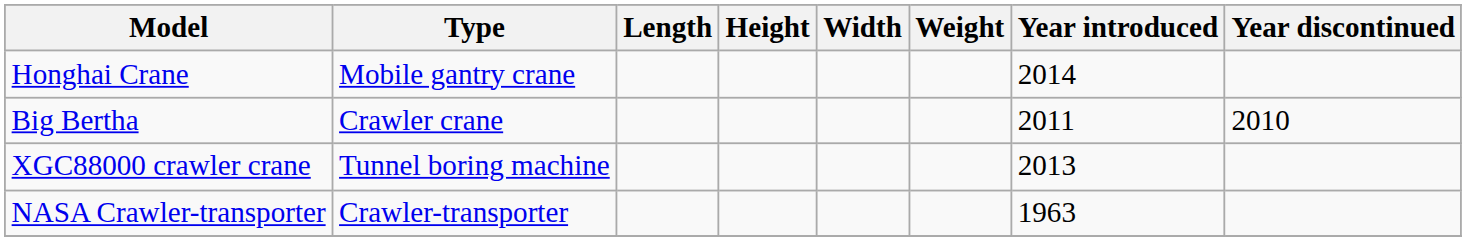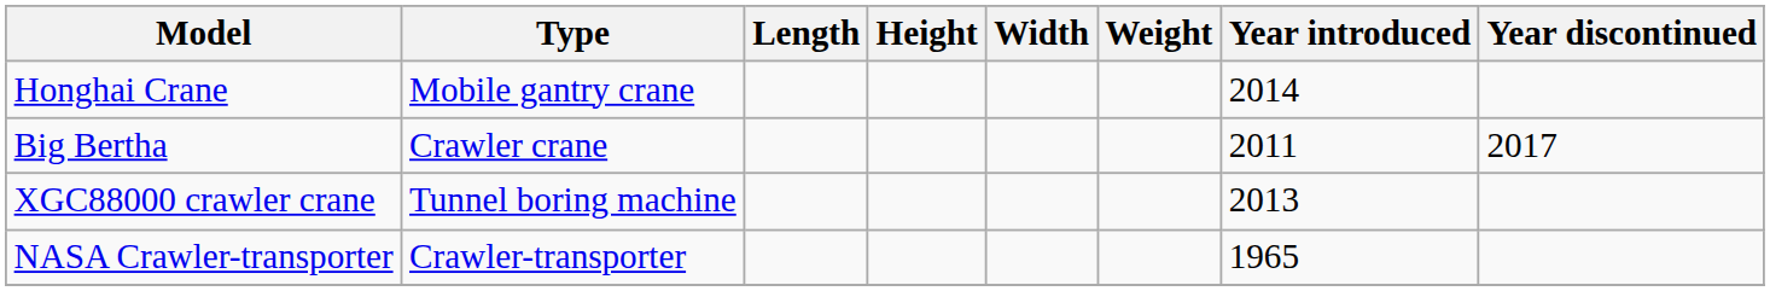 <table class="wikitable sortable">
 <tr>
 <th>Model</th>
 <th>Type</th>
 <th>Length</th>
 <th>Height</th>
 <th>Width</th>
 <th>Weight</th>
 <th>Year introduced</th>
 <th>Year discontinued</th>
 </tr>
 <tr>
 <td><a href='#'>Honghai Crane</a></td>
 <td><a href='#'>Mobile gantry crane</a></td>
 <td></td>
 <td></td>
 <td></td>
 <td></td>
 <td>2014</td>
 <td></td>
 </tr>
 <tr>
 <td><a href='#'>Big Bertha</a></td>
 <td><a href='#'>Crawler crane</a></td>
 <td></td>
 <td></td>
 <td></td>
 <td></td>
 <td>2011</td>
-<td>2010</td>
+<td>2017</td>
 </tr>
 <tr>
 <td><a href='#'>XGC88000 crawler crane</a></td>
 <td><a href='#'>Tunnel boring machine</a></td>
 <td></td>
 <td></td>
 <td></td>
 <td></td>
 <td>2013</td>
 <td></td>
 </tr>
 <tr>
 <td><a href='#'>NASA Crawler-transporter</a></td>
 <td><a href='#'>Crawler-transporter</a></td>
 <td></td>
 <td></td>
 <td></td>
 <td></td>
-<td>1963</td>
+<td>1965</td>
 <td></td>
 </tr>
 <tr>
 </tr>
 </table>
